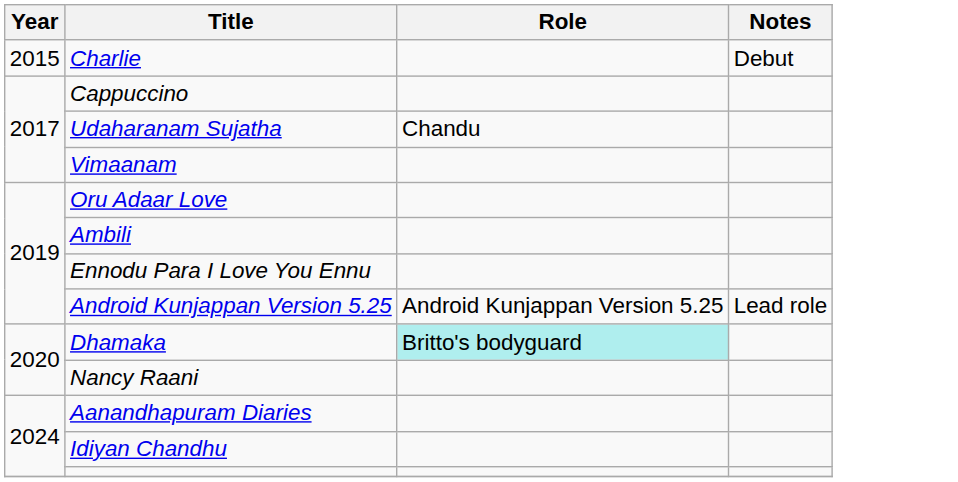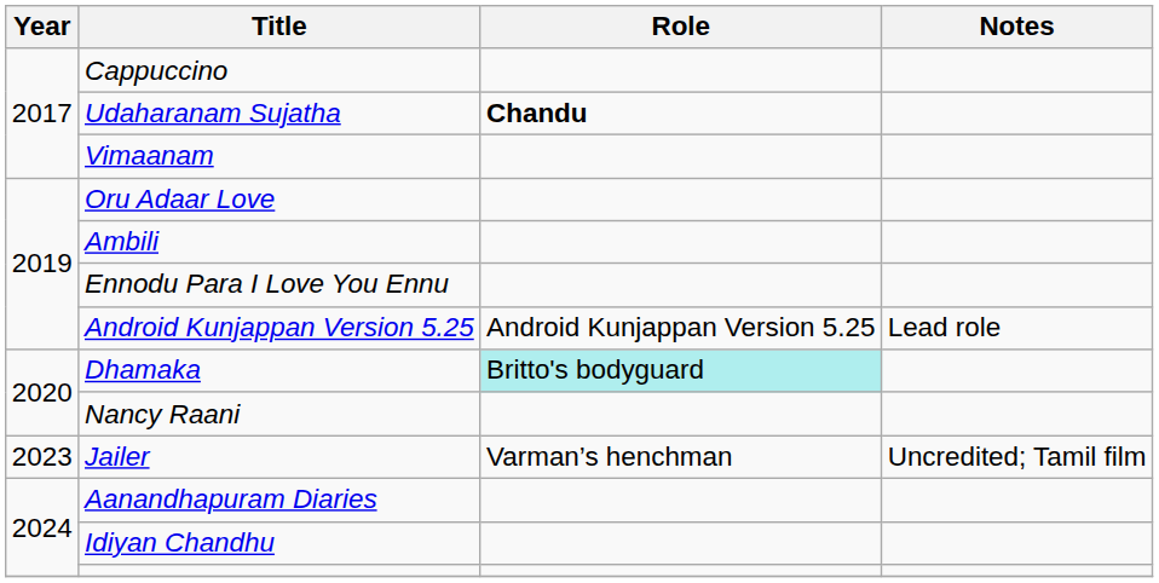 <table class="wikitable sortable">
 <tr>
 <th>Year</th>
 <th>Title</th>
 <th>Role</th>
 <th class="unsortable">Notes</th>
-</tr>
-<tr>
-<td>2015</td>
-<td><em><a href='#'>Charlie</a></em></td>
-<td></td>
-<td>Debut</td>
 </tr>
 <tr>
 <td rowspan="3">2017</td>
 <td><em>Cappuccino</em></td>
 <td></td>
 <td></td>
 </tr>
 <tr>
 <td><em><a href='#'>Udaharanam Sujatha</a></em></td>
-<td>Chandu</td>
+<td><strong>Chandu</strong></td>
 <td></td>
 </tr>
 <tr>
 <td><em><a href='#'>Vimaanam</a></em></td>
 <td></td>
 <td></td>
 </tr>
 <tr>
 <td rowspan="4">2019</td>
 <td><em><a href='#'>Oru Adaar Love</a></em></td>
 <td></td>
 <td></td>
 </tr>
 <tr>
 <td><em><a href='#'>Ambili</a></em></td>
 <td></td>
 <td></td>
 </tr>
 <tr>
 <td><em>Ennodu Para I Love You Ennu</em></td>
 <td></td>
 <td></td>
 </tr>
 <tr>
 <td><em><a href='#'>Android Kunjappan Version 5.25</a></em></td>
 <td>Android Kunjappan Version 5.25</td>
 <td>Lead role</td>
 </tr>
 <tr>
 <td rowspan="2">2020</td>
 <td><em><a href='#'>Dhamaka</a></em></td>
 <td style="background: paleturquoise;">Britto's bodyguard</td>
 <td></td>
 </tr>
 <tr>
 <td><em>Nancy Raani</em></td>
 <td></td>
 <td></td>
 </tr>
 <tr>
+<td>2023</td>
+<td><em><a href='#'>Jailer</a></em></td>
+<td>Varman’s henchman</td>
+<td>Uncredited; Tamil film</td>
+</tr>
+<tr>
 <td rowspan=3>2024</td>
 <td><em><a href='#'>Aanandhapuram Diaries</a></em></td>
 <td></td>
 <td></td>
 </tr>
 <tr>
 <td><em><a href='#'>Idiyan Chandhu</a></em></td>
 <td></td>
 <td></td>
 </tr>
 <tr>
 <td></td>
 <td></td>
 <td></td>
 </tr>
 <tr>
 </tr>
 </table>
